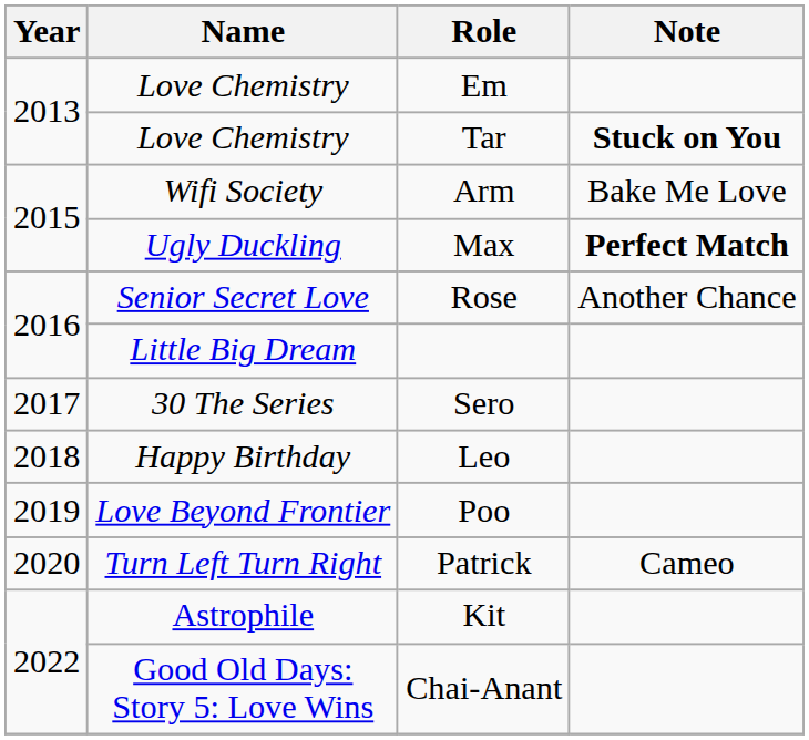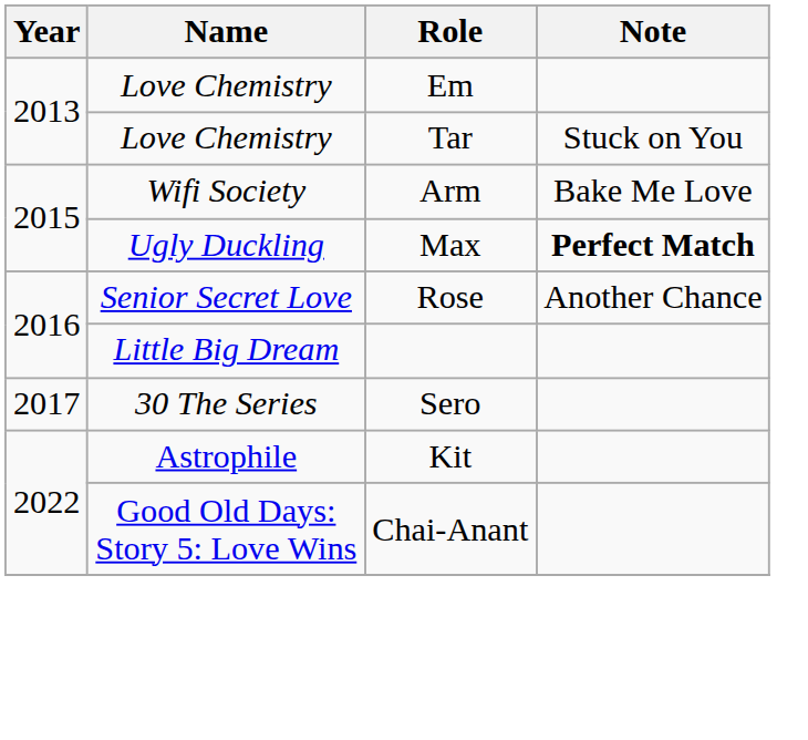 <table class="wikitable" style="margin-bottom: 10px;">
 <tr>
 <th>Year</th>
 <th>Name</th>
 <th>Role</th>
 <th>Note</th>
 </tr>
 <tr>
 <td rowspan="2">2013</td>
 <td align="center"><em>Love Chemistry</em></td>
 <td align="center">Em</td>
 <td align="center"></td>
 </tr>
 <tr>
 <td align="center"><em>Love Chemistry</em></td>
 <td align="center">Tar</td>
-<td align="center"><strong>Stuck on You</strong></td>
+<td align="center">Stuck on You</td>
 </tr>
 <tr>
 <td rowspan="2">2015</td>
 <td align="center"><em>Wifi Society</em></td>
 <td align="center">Arm</td>
 <td align="center">Bake Me Love</td>
 </tr>
 <tr>
 <td align="center"><em><a href='#'>Ugly Duckling</a></em></td>
 <td align="center">Max</td>
 <td align="center"><strong>Perfect Match</strong></td>
 </tr>
 <tr>
 <td rowspan="2">2016</td>
 <td align="center"><em><a href='#'>Senior Secret Love</a></em></td>
 <td align="center">Rose</td>
 <td align="center">Another Chance</td>
 </tr>
 <tr>
 <td align="center"><em><a href='#'>Little Big Dream</a></em></td>
 <td></td>
 <td></td>
 </tr>
 <tr>
 <td rowspan="1">2017</td>
 <td align="center"><em>30 The Series</em></td>
 <td align="center">Sero</td>
 <td align = "center"></td>
 </tr>
 <tr>
-<td rowspan="1">2018</td>
-<td align="center"><em>Happy Birthday</em></td>
-<td align="center">Leo</td>
-<td align = "center"></td>
-</tr>
-<tr>
-<td rowspan="1">2019</td>
-<td align="center"><em><a href='#'>Love Beyond Frontier</a></em></td>
-<td align="center">Poo</td>
-<td align = "center"></td>
-</tr>
-<tr>
-<td rowspan="1">2020</td>
-<td align="center"><em><a href='#'>Turn Left Turn Right</a></em></td>
-<td align="center">Patrick</td>
-<td align = "center">Cameo</td>
-</tr>
-<tr>
 <td rowspan="2">2022</td>
 <td align="center"><em><a href='#'></em>Astrophile<em></a></td>
 <td align="center">Kit</td>
 <td></td>
 </tr>
 <tr>
 <td align="center"></em><a href='#'>Good Old Days:<br>Story 5: Love Wins</a><em></td>
 <td align="center">Chai-Anant</td>
 <td align="center"></td>
 </tr>
 <tr>
 </tr>
 </table>
